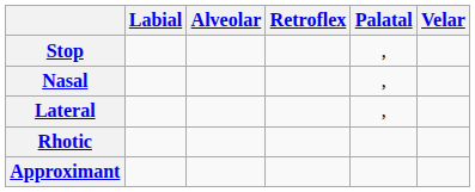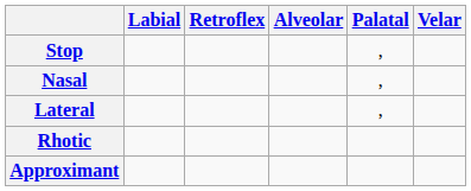 <table class="wikitable">
 <tr>
 <th></th>
 <th><a href='#'>Labial</a></th>
+<th><a href='#'>Retroflex</a></th>
 <th><a href='#'>Alveolar</a></th>
-<th><a href='#'>Retroflex</a></th>
 <th><a href='#'>Palatal</a></th>
 <th><a href='#'>Velar</a></th>
 </tr>
 <tr align="center">
 <th><a href='#'>Stop</a></th>
 <td> </td>
 <td> </td>
 <td> </td>
 <td>,  </td>
 <td> </td>
 </tr>
 <tr align="center">
 <th><a href='#'>Nasal</a></th>
 <td> </td>
 <td> </td>
 <td> </td>
 <td>,  </td>
 <td> </td>
 </tr>
 <tr align="center">
 <th><a href='#'>Lateral</a></th>
 <td></td>
 <td> </td>
 <td> </td>
 <td>,  </td>
 <td></td>
 </tr>
 <tr align="center">
 <th><a href='#'>Rhotic</a></th>
 <td></td>
 <td> </td>
 <td> </td>
 <td></td>
 <td></td>
 </tr>
 <tr align="center">
 <th><a href='#'>Approximant</a></th>
 <td> </td>
 <td></td>
 <td></td>
 <td> </td>
 <td></td>
 </tr>
 </table>
